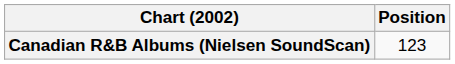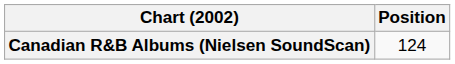 <table class="wikitable plainrowheaders" style="text-align:center">
 <tr>
 <th scope="col">Chart (2002)</th>
 <th scope="col">Position</th>
 </tr>
 <tr>
 <th scope="row">Canadian R&B Albums (Nielsen SoundScan)</th>
-<td>123</td>
+<td>124</td>
 </tr>
 </table>
